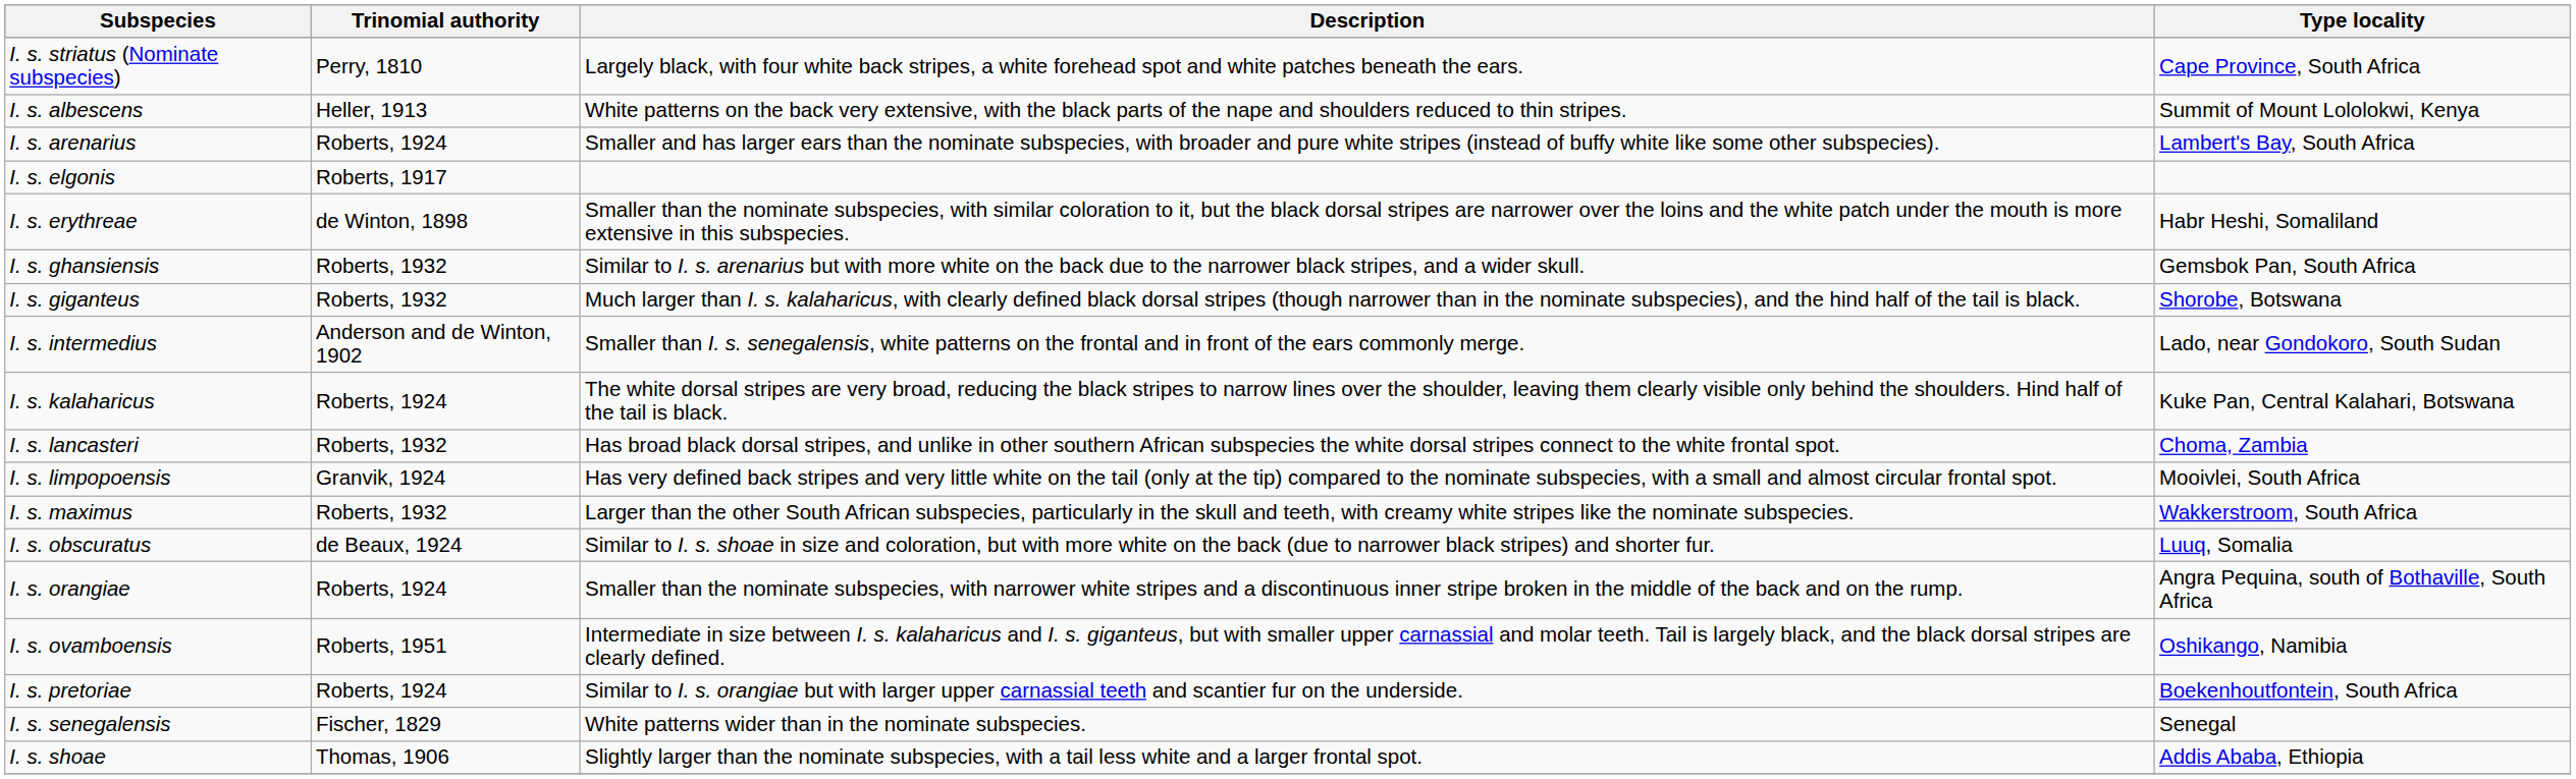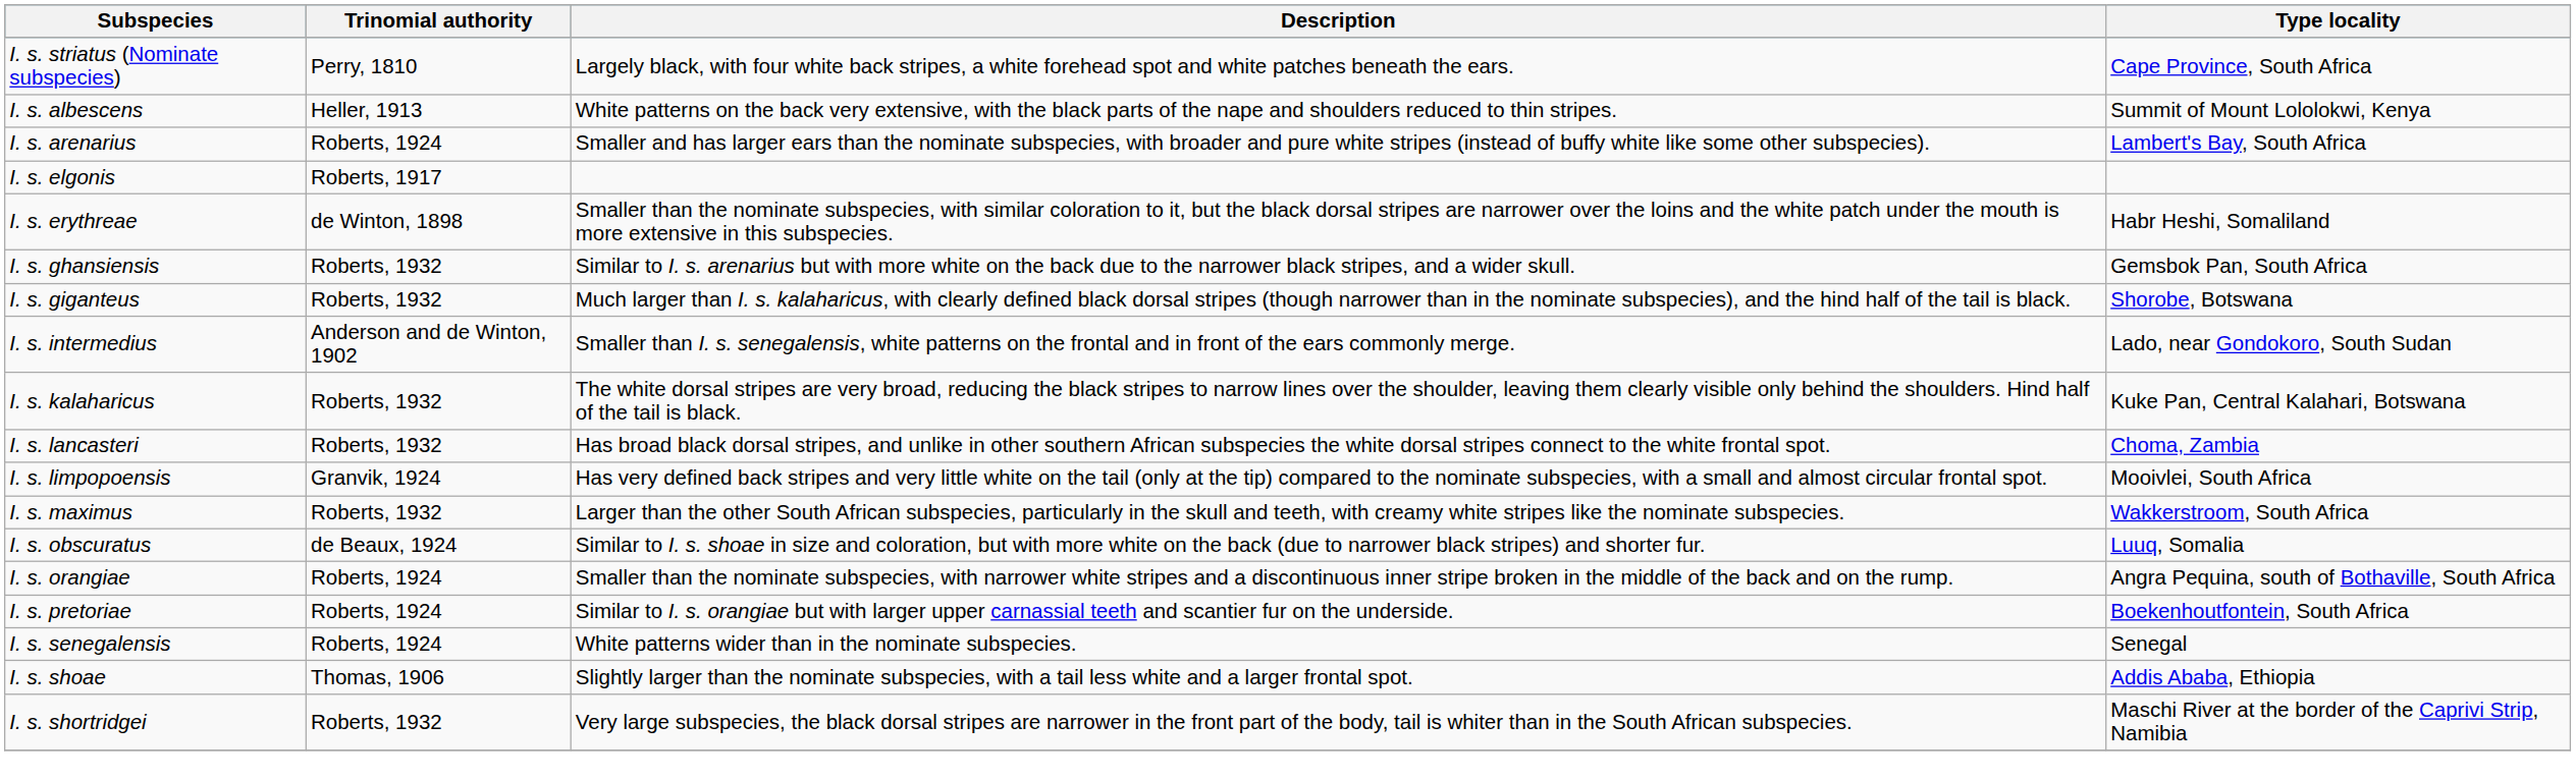 <table class="wikitable collapsible" font="90%">
 <tr style="background: #115a6c">
 <th>Subspecies</th>
 <th>Trinomial authority</th>
 <th>Description</th>
 <th>Type locality</th>
 </tr>
 <tr>
 <td><em>I. s. striatus</em> (<a href='#'>Nominate subspecies</a>)</td>
 <td>Perry, 1810</td>
 <td>Largely black, with four white back stripes, a white forehead spot and white patches beneath the ears.</td>
 <td><a href='#'>Cape Province</a>, South Africa</td>
 </tr>
 <tr --->
 <td><em>I. s. albescens</em></td>
 <td>Heller, 1913</td>
 <td>White patterns on the back very extensive, with the black parts of the nape and shoulders reduced to thin stripes.</td>
 <td>Summit of Mount Lololokwi, Kenya</td>
 </tr>
 <tr>
 <td><em>I. s. arenarius</em></td>
 <td>Roberts, 1924</td>
 <td>Smaller and has larger ears than the nominate subspecies, with broader and pure white stripes (instead of buffy white like some other subspecies).</td>
 <td><a href='#'>Lambert's Bay</a>, South Africa</td>
 </tr>
 <tr>
 <td><em>I. s. elgonis</em></td>
 <td>Roberts, 1917</td>
 <td></td>
 <td></td>
 </tr>
 <tr>
 <td><em>I. s. erythreae</em></td>
 <td>de Winton, 1898</td>
 <td>Smaller than the nominate subspecies, with similar coloration to it, but the black dorsal stripes are narrower over the loins and the white patch under the mouth is more extensive in this subspecies.</td>
 <td>Habr Heshi, Somaliland</td>
 </tr>
 <tr>
 <td><em>I. s. ghansiensis</em></td>
 <td>Roberts, 1932</td>
 <td>Similar to <em>I. s. arenarius</em> but with more white on the back due to the narrower black stripes, and a wider skull.</td>
 <td>Gemsbok Pan, South Africa</td>
 </tr>
 <tr>
 <td><em>I. s. giganteus</em></td>
 <td>Roberts, 1932</td>
 <td>Much larger than <em>I. s. kalaharicus</em>, with clearly defined black dorsal stripes (though narrower than in the nominate subspecies), and the hind half of the tail is black.</td>
 <td><a href='#'>Shorobe</a>, Botswana</td>
 </tr>
 <tr>
 <td><em>I. s. intermedius</em></td>
 <td>Anderson and de Winton, 1902</td>
 <td>Smaller than <em>I. s. senegalensis</em>, white patterns on the frontal and in front of the ears commonly merge.</td>
 <td>Lado, near <a href='#'>Gondokoro</a>, South Sudan</td>
 </tr>
 <tr>
 <td><em>I. s. kalaharicus</em></td>
-<td>Roberts, 1924</td>
+<td>Roberts, 1932</td>
 <td>The white dorsal stripes are very broad, reducing the black stripes to narrow lines over the shoulder, leaving them clearly visible only behind the shoulders. Hind half of the tail is black.</td>
 <td>Kuke Pan, Central Kalahari, Botswana</td>
 </tr>
 <tr>
 <td><em>I. s. lancasteri</em></td>
 <td>Roberts, 1932</td>
 <td>Has broad black dorsal stripes, and unlike in other southern African subspecies the white dorsal stripes connect to the white frontal spot.</td>
 <td><a href='#'>Choma, Zambia</a></td>
 </tr>
 <tr>
 <td><em>I. s. limpopoensis</em></td>
 <td>Granvik, 1924</td>
 <td>Has very defined back stripes and very little white on the tail (only at the tip) compared to the nominate subspecies, with a small and almost circular frontal spot.</td>
 <td>Mooivlei, South Africa</td>
 </tr>
 <tr>
 <td><em>I. s. maximus</em></td>
 <td>Roberts, 1932</td>
 <td>Larger than the other South African subspecies, particularly in the skull and teeth, with creamy white stripes like the nominate subspecies.</td>
 <td><a href='#'>Wakkerstroom</a>, South Africa</td>
 </tr>
 <tr>
 <td><em>I. s. obscuratus</em></td>
 <td>de Beaux, 1924</td>
 <td>Similar to <em>I. s. shoae</em> in size and coloration, but with more white on the back (due to narrower black stripes) and shorter fur.</td>
 <td><a href='#'>Luuq</a>, Somalia</td>
 </tr>
 <tr>
 <td><em>I. s. orangiae</em></td>
 <td>Roberts, 1924</td>
 <td>Smaller than the nominate subspecies, with narrower white stripes and a discontinuous inner stripe broken in the middle of the back and on the rump.</td>
 <td>Angra Pequina, south of <a href='#'>Bothaville</a>, South Africa</td>
 </tr>
 <tr>
-<td><em>I. s. ovamboensis</em></td>
-<td>Roberts, 1951</td>
-<td>Intermediate in size between <em>I. s. kalaharicus</em> and <em>I. s. giganteus</em>, but with smaller upper <a href='#'>carnassial</a> and molar teeth. Tail is largely black, and the black dorsal stripes are clearly defined.</td>
-<td><a href='#'>Oshikango</a>, Namibia</td>
-</tr>
-<tr>
 <td><em>I. s. pretoriae</em></td>
 <td>Roberts, 1924</td>
 <td>Similar to <em>I. s. orangiae</em> but with larger upper <a href='#'>carnassial teeth</a> and scantier fur on the underside.</td>
 <td><a href='#'>Boekenhoutfontein</a>, South Africa</td>
 </tr>
 <tr>
 <td><em>I. s. senegalensis</em></td>
-<td>Fischer, 1829</td>
+<td>Roberts, 1924</td>
 <td>White patterns wider than in the nominate subspecies.</td>
 <td>Senegal</td>
 </tr>
 <tr>
 <td><em>I. s. shoae</em></td>
 <td>Thomas, 1906</td>
 <td>Slightly larger than the nominate subspecies, with a tail less white and a larger frontal spot.</td>
 <td><a href='#'>Addis Ababa</a>, Ethiopia</td>
 </tr>
 <tr>
+<td><em>I. s. shortridgei</em></td>
+<td>Roberts, 1932</td>
+<td>Very large subspecies, the black dorsal stripes are narrower in the front part of the body, tail is whiter than in the South African subspecies.</td>
+<td>Maschi River at the border of the <a href='#'>Caprivi Strip</a>, Namibia</td>
+</tr>
+<tr>
 </tr>
 </table>
